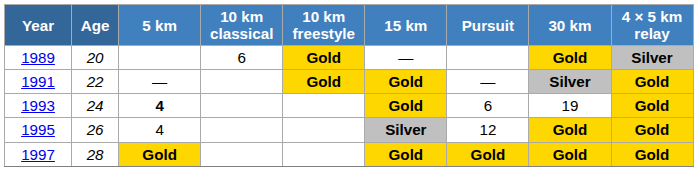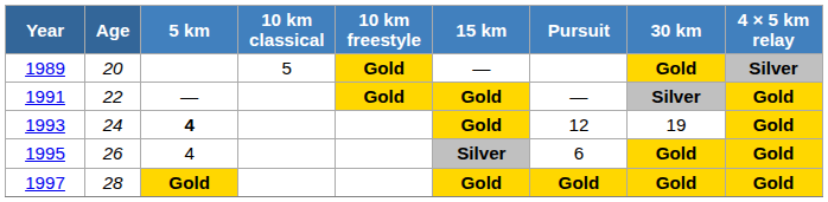 <table class="wikitable" style="font-size:95%; text-align:center; border:grey solid 1px; border-collapse:collapse; background:#ffffff;">
 <tr>
 <th style="background-color:#369; color:white; width:60px;"> Year </th>
 <th style="background-color:#369; color:white; width:40px;"> Age </th>
 <th style="background-color:#4180be; color:white; width:75px;"> 5 km </th>
 <th style="background-color:#4180be; color:white; width:75px;"> 10 km <br> classical </th>
 <th style="background-color:#4180be; color:white; width:75px;"> 10 km <br> freestyle </th>
 <th style="background-color:#4180be; color:white; width:75px;"> 15 km </th>
 <th style="background-color:#4180be; color:white; width:75px;"> Pursuit </th>
 <th style="background-color:#4180be; color:white; width:75px;"> 30 km </th>
 <th style="background-color:#4180be; color:white; width:75px;"> 4 × 5 km <br> relay </th>
 </tr>
 <tr>
 <td><a href='#'>1989</a></td>
 <td><em>20</em></td>
 <td></td>
-<td>6</td>
+<td>5</td>
 <td style="background:gold;"><strong>Gold</strong></td>
 <td>—</td>
 <td></td>
 <td style="background:gold;"><strong>Gold</strong></td>
 <td style="background:silver;"><strong>Silver</strong></td>
 </tr>
 <tr>
 <td><a href='#'>1991</a></td>
 <td><em>22</em></td>
 <td>—</td>
 <td></td>
 <td style="background:gold;"><strong>Gold</strong></td>
 <td style="background:gold;"><strong>Gold</strong></td>
 <td>—</td>
 <td style="background:silver;"><strong>Silver</strong></td>
 <td style="background:gold;"><strong>Gold</strong></td>
 </tr>
 <tr>
 <td><a href='#'>1993</a></td>
 <td><em>24</em></td>
 <td><strong>4</strong></td>
 <td></td>
 <td></td>
 <td style="background:gold;"><strong>Gold</strong></td>
-<td>6</td>
+<td>12</td>
 <td>19</td>
 <td style="background:gold;"><strong>Gold</strong></td>
 </tr>
 <tr>
 <td><a href='#'>1995</a></td>
 <td><em>26</em></td>
 <td>4</td>
 <td></td>
 <td></td>
 <td style="background:silver;"><strong>Silver</strong></td>
-<td>12</td>
+<td>6</td>
 <td style="background:gold;"><strong>Gold</strong></td>
 <td style="background:gold;"><strong>Gold</strong></td>
 </tr>
 <tr>
 <td><a href='#'>1997</a></td>
 <td><em>28</em></td>
 <td style="background:gold;"><strong>Gold</strong></td>
 <td></td>
 <td></td>
 <td style="background:gold;"><strong>Gold</strong></td>
 <td style="background:gold;"><strong>Gold</strong></td>
 <td style="background:gold;"><strong>Gold</strong></td>
 <td style="background:gold;"><strong>Gold</strong></td>
 </tr>
 <tr>
 </tr>
 </table>
